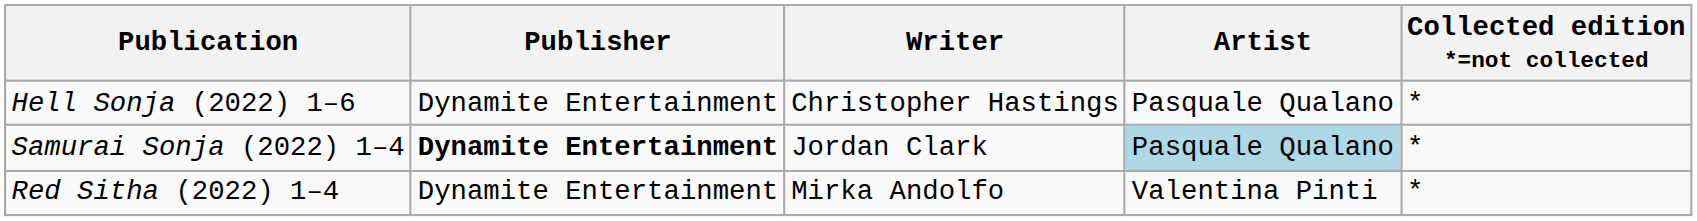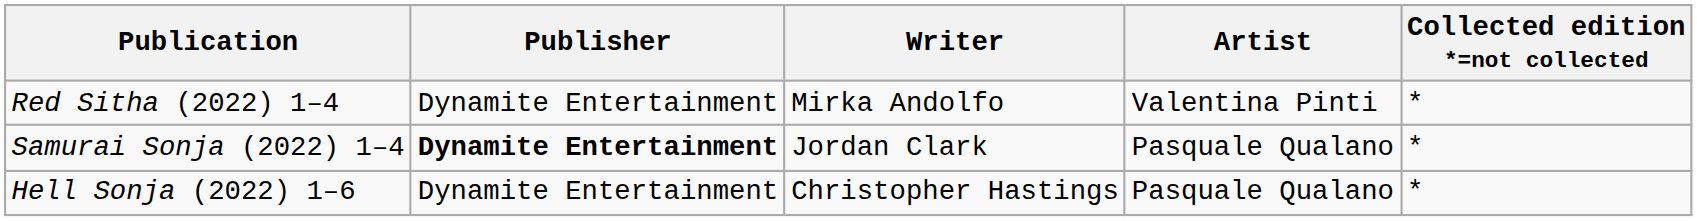 <table class="wikitable">
 <tr>
 <th>Publication</th>
 <th>Publisher</th>
 <th>Writer</th>
 <th>Artist</th>
 <th>Collected edition<br><small><strong>*=not collected</strong></small></th>
 </tr>
 <tr>
+<td><em>Red Sitha</em> (2022) 1–4</td>
+<td>Dynamite Entertainment</td>
+<td>Mirka Andolfo</td>
+<td>Valentina Pinti</td>
+<td>*</td>
+</tr>
+<tr>
+<td><em>Samurai Sonja</em> (2022) 1–4</td>
+<td><strong>Dynamite Entertainment</strong></td>
+<td>Jordan Clark</td>
+<td>Pasquale Qualano</td>
+<td>*</td>
+</tr>
+<tr>
 <td><em>Hell Sonja</em> (2022) 1–6</td>
 <td>Dynamite Entertainment</td>
 <td>Christopher Hastings</td>
 <td>Pasquale Qualano</td>
 <td>*</td>
 </tr>
-<tr>
-<td><em>Samurai Sonja</em> (2022) 1–4</td>
-<td><strong>Dynamite Entertainment</strong></td>
-<td>Jordan Clark</td>
-<td style="background: lightblue;">Pasquale Qualano</td>
-<td>*</td>
-</tr>
-<tr>
-<td><em>Red Sitha</em> (2022) 1–4</td>
-<td>Dynamite Entertainment</td>
-<td>Mirka Andolfo</td>
-<td>Valentina Pinti</td>
-<td>*</td>
-</tr>
 </table>
